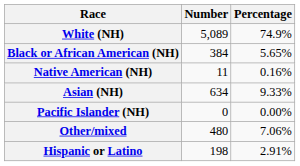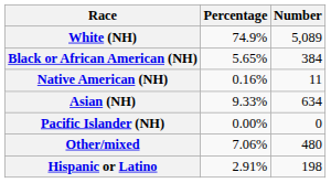 <table class="wikitable" style="text-align:right">
 <tr>
 <th scope="col">Race</th>
+<th scope="col">Percentage</th>
 <th scope="col">Number</th>
-<th scope="col">Percentage</th>
 </tr>
 <tr>
 <th scope="row"><a href='#'>White</a> (NH)</th>
+<td>74.9%</td>
 <td>5,089</td>
-<td>74.9%</td>
 </tr>
 <tr>
 <th scope="row"><a href='#'>Black or African American</a> (NH)</th>
+<td>5.65%</td>
 <td>384</td>
-<td>5.65%</td>
 </tr>
 <tr>
 <th scope="row"><a href='#'>Native American</a> (NH)</th>
+<td>0.16%</td>
 <td>11</td>
-<td>0.16%</td>
 </tr>
 <tr>
 <th scope="row"><a href='#'>Asian</a> (NH)</th>
+<td>9.33%</td>
 <td>634</td>
-<td>9.33%</td>
 </tr>
 <tr>
 <th scope="row"><a href='#'>Pacific Islander</a> (NH)</th>
+<td>0.00%</td>
 <td>0</td>
-<td>0.00%</td>
 </tr>
 <tr>
 <th scope="row"><a href='#'>Other/mixed</a></th>
+<td>7.06%</td>
 <td>480</td>
-<td>7.06%</td>
 </tr>
 <tr>
 <th scope="row"><a href='#'>Hispanic</a> or <a href='#'>Latino</a></th>
+<td>2.91%</td>
 <td>198</td>
-<td>2.91%</td>
 </tr>
 </table>
